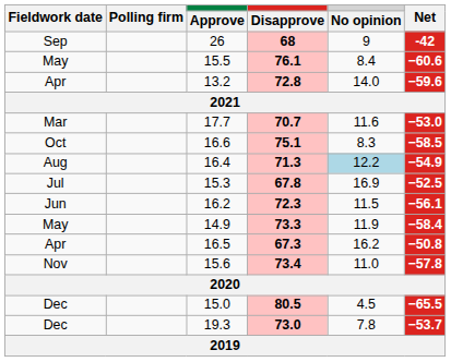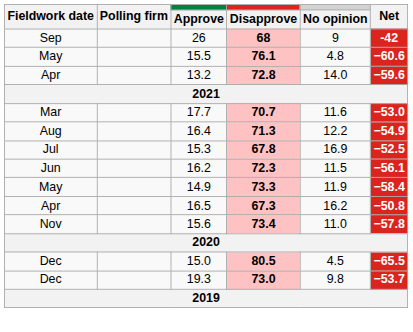 <table class="wikitable mw-collapsible" style="text-align:center; font-size:85%; line-height:14px;">
 <tr>
 <th rowspan="2">Fieldwork date</th>
 <th rowspan="2">Polling firm</th>
 <th style="background: #008142;"></th>
 <th style="background: #DC241F;"></th>
 <th style="background: lightgrey;"></th>
 <th rowspan="2">Net</th>
 </tr>
 <tr>
 <th>Approve</th>
 <th>Disapprove</th>
 <th>No opinion</th>
 </tr>
 <tr>
 <td>Sep</td>
 <td></td>
 <td>26</td>
 <td style="background:#FFC2C2"><strong>68</strong></td>
 <td>9</td>
 <th style="background:#DC241F; color:white;">-42</th>
 </tr>
 <tr>
 <td>May</td>
 <td></td>
 <td>15.5</td>
 <td style="background:#FFC2C2"><strong>76.1</strong></td>
-<td>8.4</td>
+<td>4.8</td>
 <th style="background:#DC241F; color:white;">−60.6</th>
 </tr>
 <tr>
 <td>Apr</td>
 <td></td>
 <td>13.2</td>
 <td style="background:#FFC2C2"><strong>72.8</strong></td>
 <td>14.0</td>
 <th style="background:#DC241F; color:white;">−59.6</th>
 </tr>
 <tr>
 <th colspan=6>2021</th>
 </tr>
 <tr>
 <td>Mar</td>
 <td></td>
 <td>17.7</td>
 <td style="background:#FFC2C2"><strong>70.7</strong></td>
 <td>11.6</td>
 <th style="background:#DC241F; color:white;">−53.0</th>
 </tr>
 <tr>
-<td>Oct</td>
-<td></td>
-<td>16.6</td>
-<td style="background:#FFC2C2"><strong>75.1</strong></td>
-<td>8.3</td>
-<th style="background:#DC241F; color:white;">−58.5</th>
-</tr>
-<tr>
 <td>Aug</td>
 <td></td>
 <td>16.4</td>
 <td style="background:#FFC2C2"><strong>71.3</strong></td>
-<td style="background: lightblue;">12.2</td>
+<td>12.2</td>
 <th style="background:#DC241F; color:white;">−54.9</th>
 </tr>
 <tr>
 <td>Jul</td>
 <td></td>
 <td>15.3</td>
 <td style="background:#FFC2C2"><strong>67.8</strong></td>
 <td>16.9</td>
 <th style="background:#DC241F; color:white;">−52.5</th>
 </tr>
 <tr>
 <td>Jun</td>
 <td></td>
 <td>16.2</td>
 <td style="background:#FFC2C2"><strong>72.3</strong></td>
 <td>11.5</td>
 <th style="background:#DC241F; color:white;">−56.1</th>
 </tr>
 <tr>
 <td>May</td>
 <td></td>
 <td>14.9</td>
 <td style="background:#FFC2C2"><strong>73.3</strong></td>
 <td>11.9</td>
 <th style="background:#DC241F; color:white;">−58.4</th>
 </tr>
 <tr>
 <td>Apr</td>
 <td></td>
 <td>16.5</td>
 <td style="background:#FFC2C2"><strong>67.3</strong></td>
 <td>16.2</td>
 <th style="background:#DC241F; color:white;">−50.8</th>
 </tr>
 <tr>
 <td>Nov</td>
 <td></td>
 <td>15.6</td>
 <td style="background:#FFC2C2"><strong>73.4</strong></td>
 <td>11.0</td>
 <th style="background:#DC241F; color:white;">−57.8</th>
 </tr>
 <tr>
 <th colspan=6>2020</th>
 </tr>
 <tr>
 <td>Dec</td>
 <td></td>
 <td>15.0</td>
 <td style="background:#FFC2C2"><strong>80.5</strong></td>
 <td>4.5</td>
 <th style="background:#DC241F; color:white;">−65.5</th>
 </tr>
 <tr>
 <td>Dec</td>
 <td></td>
 <td>19.3</td>
 <td style="background:#FFC2C2"><strong>73.0</strong></td>
-<td>7.8</td>
+<td>9.8</td>
 <th style="background:#DC241F; color:white;">−53.7</th>
 </tr>
 <tr>
 <th colspan=6>2019</th>
 </tr>
 </table>
